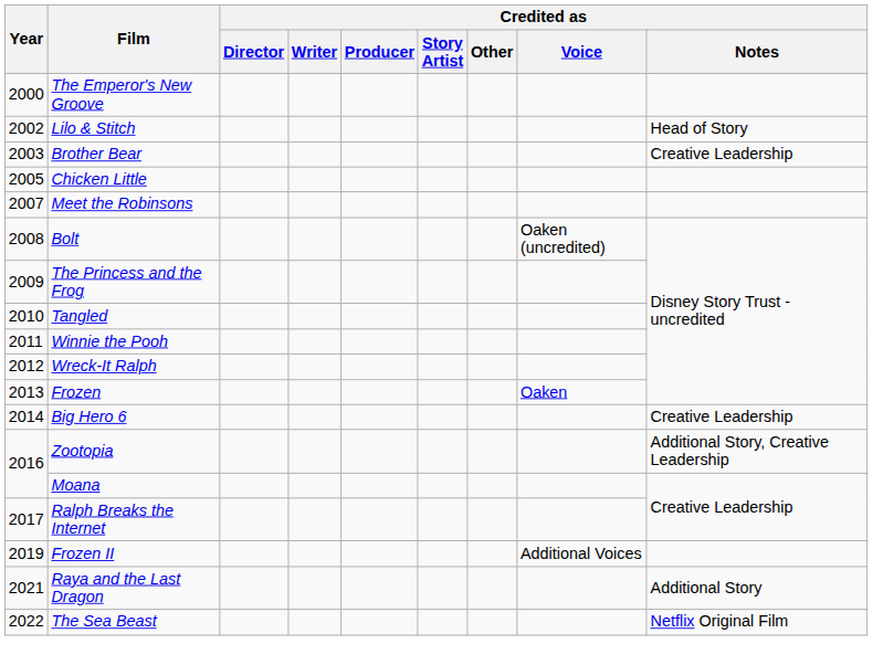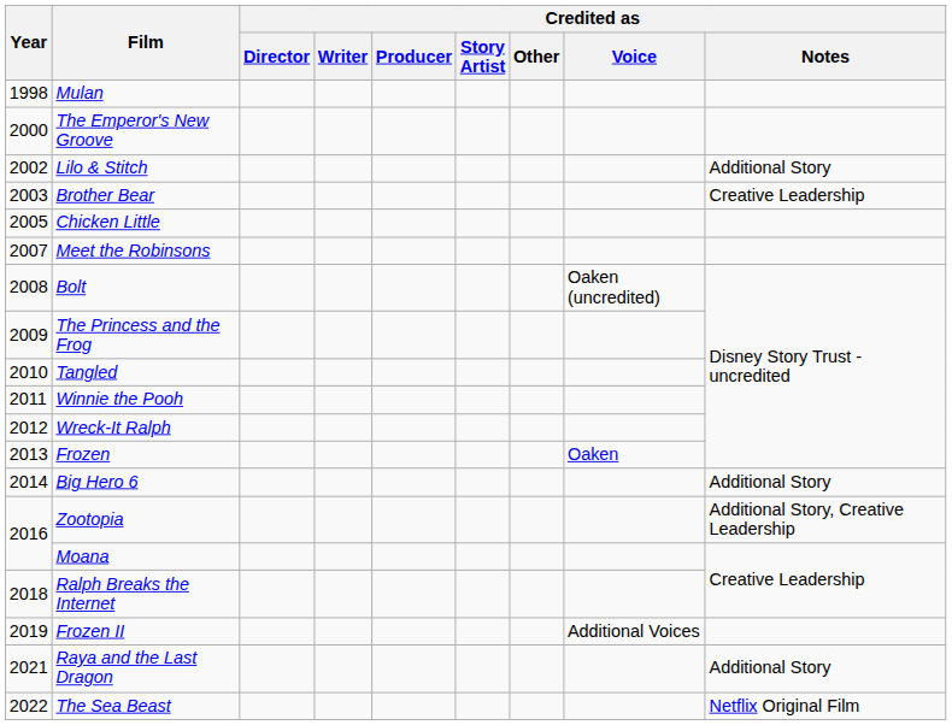 <table class="wikitable">
 <tr>
 <th rowspan="2">Year</th>
 <th rowspan="2">Film</th>
 <th colspan="7">Credited as</th>
 </tr>
 <tr>
 <th><a href='#'>Director</a></th>
 <th><a href='#'>Writer</a></th>
 <th><a href='#'>Producer</a></th>
 <th><a href='#'>Story<br>Artist</a></th>
 <th>Other</th>
 <th><a href='#'>Voice</a></th>
 <th>Notes</th>
+</tr>
+<tr>
+<td>1998</td>
+<td><em><a href='#'>Mulan</a></em></td>
+<td></td>
+<td></td>
+<td></td>
+<td></td>
+<td></td>
+<td></td>
+<td></td>
 </tr>
 <tr>
 <td>2000</td>
 <td><em><a href='#'>The Emperor's New Groove</a></em></td>
 <td></td>
 <td></td>
 <td></td>
 <td></td>
 <td></td>
 <td></td>
 <td></td>
 </tr>
 <tr>
 <td>2002</td>
 <td><em><a href='#'>Lilo & Stitch</a></em></td>
 <td></td>
 <td></td>
 <td></td>
 <td></td>
 <td></td>
 <td></td>
-<td>Head of Story</td>
+<td>Additional Story</td>
 </tr>
 <tr>
 <td>2003</td>
 <td><em><a href='#'>Brother Bear</a></em></td>
 <td></td>
 <td></td>
 <td></td>
 <td></td>
 <td></td>
 <td></td>
 <td>Creative Leadership</td>
 </tr>
 <tr>
 <td>2005</td>
 <td><em><a href='#'>Chicken Little</a></em></td>
 <td></td>
 <td></td>
 <td></td>
 <td></td>
 <td></td>
 <td></td>
 <td></td>
 </tr>
 <tr>
 <td>2007</td>
 <td><em><a href='#'>Meet the Robinsons</a></em></td>
 <td></td>
 <td></td>
 <td></td>
 <td></td>
 <td></td>
 <td></td>
 <td></td>
 </tr>
 <tr>
 <td>2008</td>
 <td><em><a href='#'>Bolt</a></em></td>
 <td></td>
 <td></td>
 <td></td>
 <td></td>
 <td></td>
 <td>Oaken (uncredited)</td>
 <td rowspan="6">Disney Story Trust - uncredited<br></td>
 </tr>
 <tr>
 <td>2009</td>
 <td><em><a href='#'>The Princess and the Frog</a></em></td>
 <td></td>
 <td></td>
 <td></td>
 <td></td>
 <td></td>
 <td></td>
 </tr>
 <tr>
 <td>2010</td>
 <td><em><a href='#'>Tangled</a></em></td>
 <td></td>
 <td></td>
 <td></td>
 <td></td>
 <td></td>
 <td></td>
 </tr>
 <tr>
 <td>2011</td>
 <td><em><a href='#'>Winnie the Pooh</a></em></td>
 <td></td>
 <td></td>
 <td></td>
 <td></td>
 <td></td>
 <td></td>
 </tr>
 <tr>
 <td>2012</td>
 <td><em><a href='#'>Wreck-It Ralph</a></em></td>
 <td></td>
 <td></td>
 <td></td>
 <td></td>
 <td></td>
 <td></td>
 </tr>
 <tr>
 <td>2013</td>
 <td><em><a href='#'>Frozen</a></em></td>
 <td></td>
 <td></td>
 <td></td>
 <td></td>
 <td></td>
 <td><a href='#'>Oaken</a></td>
 </tr>
 <tr>
 <td>2014</td>
 <td><em><a href='#'>Big Hero 6</a></em></td>
 <td></td>
 <td></td>
 <td></td>
 <td></td>
 <td></td>
 <td></td>
-<td>Creative Leadership</td>
+<td>Additional Story</td>
 </tr>
 <tr>
 <td rowspan="2">2016</td>
 <td><em><a href='#'>Zootopia</a></em></td>
 <td></td>
 <td></td>
 <td></td>
 <td></td>
 <td></td>
 <td></td>
 <td>Additional Story, Creative Leadership</td>
 </tr>
 <tr>
 <td><em><a href='#'>Moana</a></em></td>
 <td></td>
 <td></td>
 <td></td>
 <td></td>
 <td></td>
 <td></td>
 <td rowspan="2">Creative Leadership</td>
 </tr>
 <tr>
-<td>2017</td>
+<td>2018</td>
 <td><em><a href='#'>Ralph Breaks the Internet</a></em></td>
 <td></td>
 <td></td>
 <td></td>
 <td></td>
 <td></td>
 <td></td>
 </tr>
 <tr>
 <td>2019</td>
 <td><em><a href='#'>Frozen II</a></em></td>
 <td></td>
 <td></td>
 <td></td>
 <td></td>
 <td></td>
 <td>Additional Voices</td>
 <td></td>
 </tr>
 <tr>
 <td>2021</td>
 <td><em><a href='#'>Raya and the Last Dragon</a></em></td>
 <td></td>
 <td></td>
 <td></td>
 <td></td>
 <td></td>
 <td></td>
 <td>Additional Story</td>
 </tr>
 <tr>
 <td>2022</td>
 <td><em><a href='#'>The Sea Beast</a></em></td>
 <td></td>
 <td></td>
 <td></td>
 <td></td>
 <td></td>
 <td></td>
 <td><a href='#'>Netflix</a> Original Film</td>
 </tr>
 </table>
